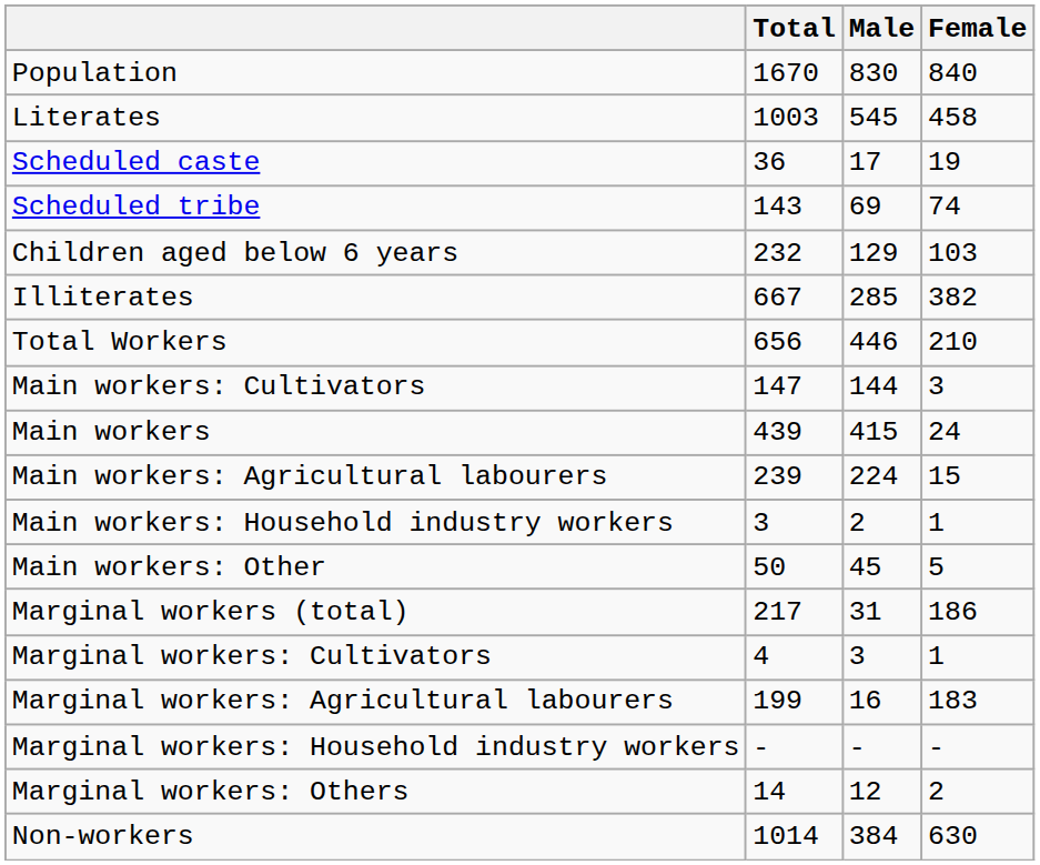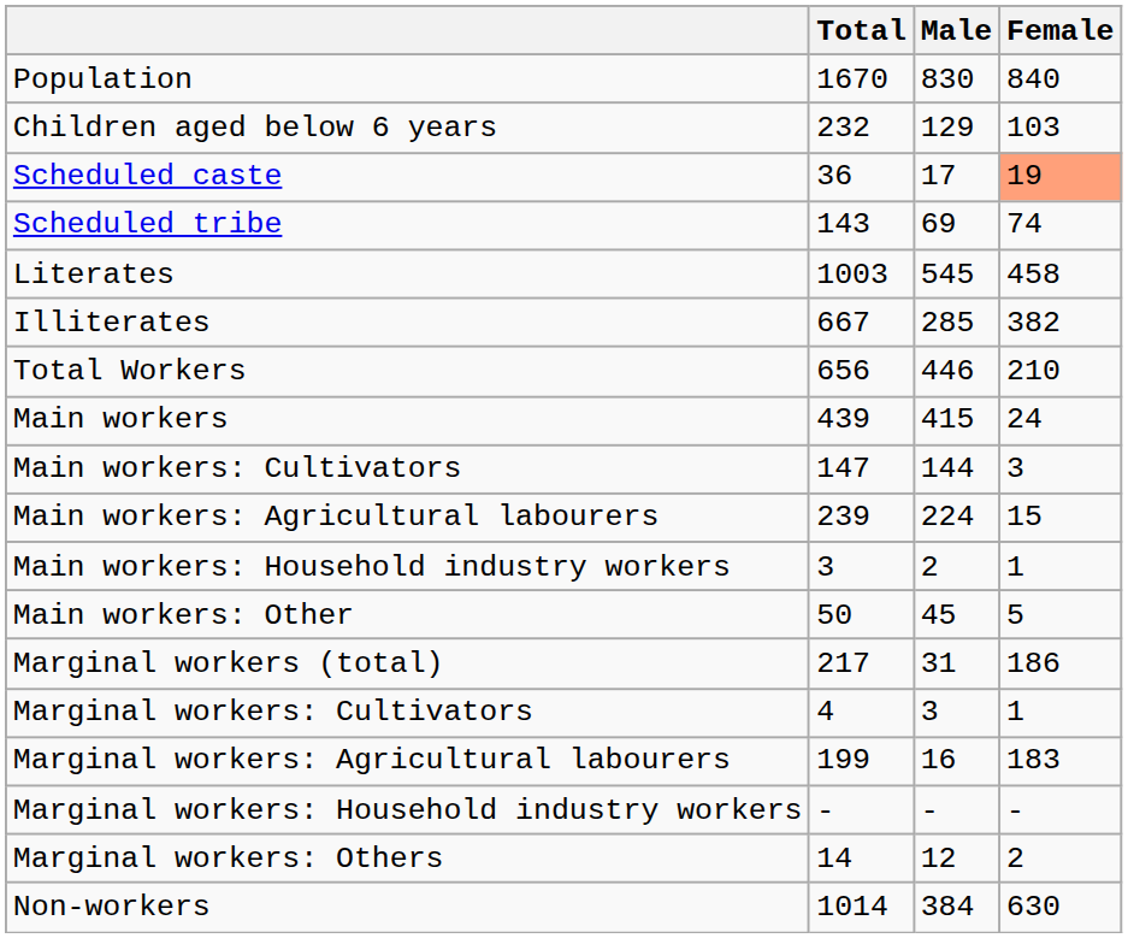 <table class="wikitable sortable">
 <tr>
 <th></th>
 <th>Total</th>
 <th>Male</th>
 <th>Female</th>
 </tr>
 <tr>
 <td>Population</td>
 <td>1670</td>
 <td>830</td>
 <td>840</td>
 </tr>
 <tr>
-<td>Literates</td>
-<td>1003</td>
-<td>545</td>
-<td>458</td>
+<td>Children aged below 6 years</td>
+<td>232</td>
+<td>129</td>
+<td>103</td>
 </tr>
 <tr>
 <td><a href='#'>Scheduled caste</a></td>
 <td>36</td>
 <td>17</td>
-<td>19</td>
+<td style="background: lightsalmon;">19</td>
 </tr>
 <tr>
 <td><a href='#'>Scheduled tribe</a></td>
 <td>143</td>
 <td>69</td>
 <td>74</td>
 </tr>
 <tr>
-<td>Children aged below 6 years</td>
-<td>232</td>
-<td>129</td>
-<td>103</td>
+<td>Literates</td>
+<td>1003</td>
+<td>545</td>
+<td>458</td>
 </tr>
 <tr>
 <td>Illiterates</td>
 <td>667</td>
 <td>285</td>
 <td>382</td>
 </tr>
 <tr>
 <td>Total Workers</td>
 <td>656</td>
 <td>446</td>
 <td>210</td>
 </tr>
 <tr>
+<td>Main workers</td>
+<td>439</td>
+<td>415</td>
+<td>24</td>
+</tr>
+<tr>
 <td>Main workers: Cultivators</td>
 <td>147</td>
 <td>144</td>
 <td>3</td>
-</tr>
-<tr>
-<td>Main workers</td>
-<td>439</td>
-<td>415</td>
-<td>24</td>
 </tr>
 <tr>
 <td>Main workers: Agricultural labourers</td>
 <td>239</td>
 <td>224</td>
 <td>15</td>
 </tr>
 <tr>
 <td>Main workers: Household industry workers</td>
 <td>3</td>
 <td>2</td>
 <td>1</td>
 </tr>
 <tr>
 <td>Main workers: Other</td>
 <td>50</td>
 <td>45</td>
 <td>5</td>
 </tr>
 <tr>
 <td>Marginal workers (total)</td>
 <td>217</td>
 <td>31</td>
 <td>186</td>
 </tr>
 <tr>
 <td>Marginal workers: Cultivators</td>
 <td>4</td>
 <td>3</td>
 <td>1</td>
 </tr>
 <tr>
 <td>Marginal workers: Agricultural labourers</td>
 <td>199</td>
 <td>16</td>
 <td>183</td>
 </tr>
 <tr>
 <td>Marginal workers: Household industry workers</td>
 <td>-</td>
 <td>-</td>
 <td>-</td>
 </tr>
 <tr>
 <td>Marginal workers: Others</td>
 <td>14</td>
 <td>12</td>
 <td>2</td>
 </tr>
 <tr>
 <td>Non-workers</td>
 <td>1014</td>
 <td>384</td>
 <td>630</td>
 </tr>
 </table>
